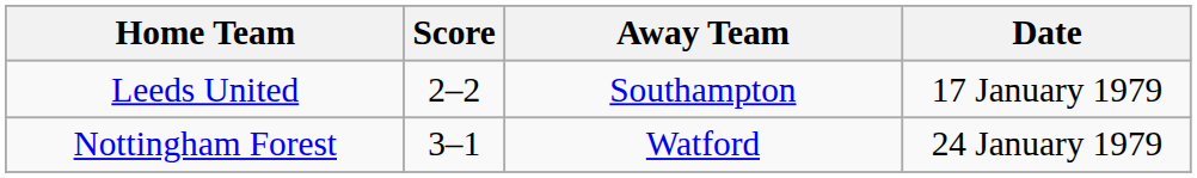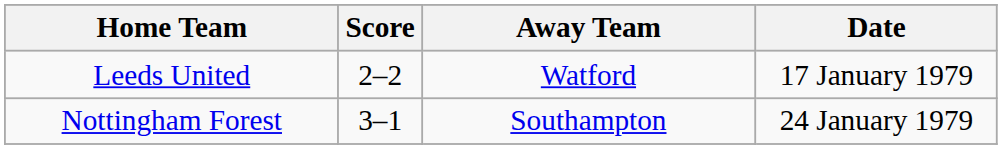 <table class="wikitable" style="text-align:center;">
 <tr>
 <th width=175>Home Team</th>
 <th width=20>Score</th>
 <th width=175>Away Team</th>
 <th width=125>Date</th>
 </tr>
 <tr>
 <td><a href='#'>Leeds United</a></td>
 <td>2–2</td>
-<td><a href='#'>Southampton</a></td>
+<td><a href='#'>Watford</a></td>
 <td>17 January 1979</td>
 </tr>
 <tr>
 <td><a href='#'>Nottingham Forest</a></td>
 <td>3–1</td>
-<td><a href='#'>Watford</a></td>
+<td><a href='#'>Southampton</a></td>
 <td>24 January 1979</td>
 </tr>
 </table>
